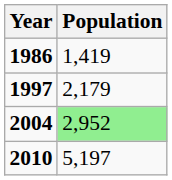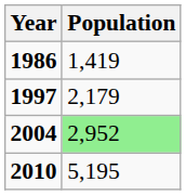 <table class="wikitable">
 <tr>
 <th>Year</th>
 <th>Population</th>
 </tr>
 <tr>
 <td><strong>1986</strong></td>
 <td>1,419</td>
 </tr>
 <tr>
 <td><strong>1997</strong></td>
 <td>2,179</td>
 </tr>
 <tr>
 <td><strong>2004</strong></td>
 <td style="background: lightgreen;">2,952</td>
 </tr>
 <tr>
 <td><strong>2010</strong></td>
-<td>5,197</td>
+<td>5,195</td>
 </tr>
 </table>
